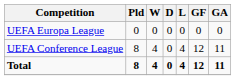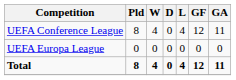 <table class="wikitable">
 <tr>
 <th>Competition</th>
 <th>Pld</th>
 <th>W</th>
 <th>D</th>
 <th>L</th>
 <th>GF</th>
 <th>GA</th>
 </tr>
 <tr>
+<td><a href='#'>UEFA Conference League</a></td>
+<td style="text-align:center;">8</td>
+<td style="text-align:center;">4</td>
+<td style="text-align:center;">0</td>
+<td style="text-align:center;">4</td>
+<td style="text-align:center;">12</td>
+<td style="text-align:center;">11</td>
+</tr>
+<tr>
 <td><a href='#'>UEFA Europa League</a></td>
 <td style="text-align:center;">0</td>
 <td style="text-align:center;">0</td>
 <td style="text-align:center;">0</td>
 <td style="text-align:center;">0</td>
 <td style="text-align:center;">0</td>
 <td style="text-align:center;">0</td>
-</tr>
-<tr>
-<td><a href='#'>UEFA Conference League</a></td>
-<td style="text-align:center;">8</td>
-<td style="text-align:center;">4</td>
-<td style="text-align:center;">0</td>
-<td style="text-align:center;">4</td>
-<td style="text-align:center;">12</td>
-<td style="text-align:center;">11</td>
 </tr>
 <tr>
 <td><strong>Total</strong></td>
 <td style="text-align:center;"><strong>8</strong></td>
 <td style="text-align:center;"><strong>4</strong></td>
 <td style="text-align:center;"><strong>0</strong></td>
 <td style="text-align:center;"><strong>4</strong></td>
 <td style="text-align:center;"><strong>12</strong></td>
 <td style="text-align:center;"><strong>11</strong></td>
 </tr>
 <tr>
 </tr>
 </table>
